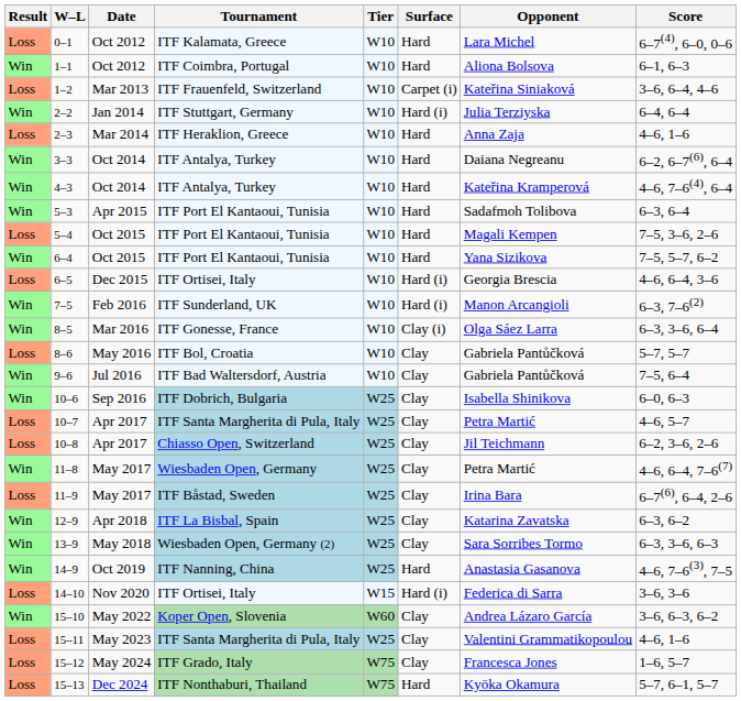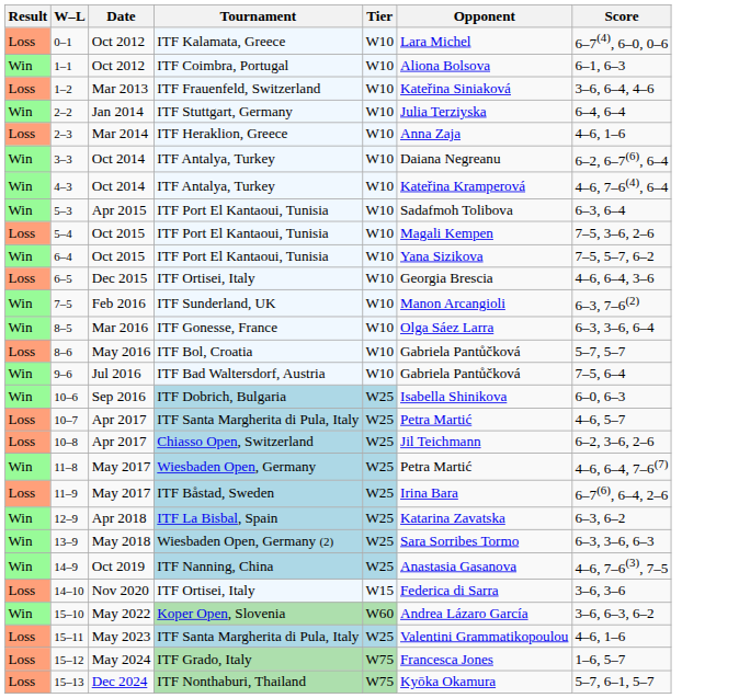 <table class="sortable wikitable">
 <tr>
 <th>Result</th>
 <th class="unsortable">W–L</th>
 <th>Date</th>
 <th>Tournament</th>
 <th>Tier</th>
-<th>Surface</th>
 <th>Opponent</th>
 <th class="unsortable">Score</th>
 </tr>
 <tr>
 <td style="background:#ffa07a;">Loss</td>
 <td><small>0–1</small></td>
 <td>Oct 2012</td>
 <td style="background:#f0f8ff;">ITF Kalamata, Greece</td>
 <td style="background:#f0f8ff;">W10</td>
-<td>Hard</td>
 <td> <a href='#'>Lara Michel</a></td>
 <td>6–7<sup>(4)</sup>, 6–0, 0–6</td>
 </tr>
 <tr>
 <td style="background:#98fb98;">Win</td>
 <td><small>1–1</small></td>
 <td>Oct 2012</td>
 <td style="background:#f0f8ff;">ITF Coimbra, Portugal</td>
 <td style="background:#f0f8ff;">W10</td>
-<td>Hard</td>
 <td> <a href='#'>Aliona Bolsova</a></td>
 <td>6–1, 6–3</td>
 </tr>
 <tr>
 <td style="background:#ffa07a;">Loss</td>
 <td><small>1–2</small></td>
 <td>Mar 2013</td>
 <td style="background:#f0f8ff;">ITF Frauenfeld, Switzerland</td>
 <td style="background:#f0f8ff;">W10</td>
-<td>Carpet (i)</td>
 <td> <a href='#'>Kateřina Siniaková</a></td>
 <td>3–6, 6–4, 4–6</td>
 </tr>
 <tr>
 <td style="background:#98fb98;">Win</td>
 <td><small>2–2</small></td>
 <td>Jan 2014</td>
 <td style="background:#f0f8ff;">ITF Stuttgart, Germany</td>
 <td style="background:#f0f8ff;">W10</td>
-<td>Hard (i)</td>
 <td> <a href='#'>Julia Terziyska</a></td>
 <td>6–4, 6–4</td>
 </tr>
 <tr>
 <td style="background:#ffa07a;">Loss</td>
 <td><small>2–3</small></td>
 <td>Mar 2014</td>
 <td style="background:#f0f8ff;">ITF Heraklion, Greece</td>
 <td style="background:#f0f8ff;">W10</td>
-<td>Hard</td>
 <td> <a href='#'>Anna Zaja</a></td>
 <td>4–6, 1–6</td>
 </tr>
 <tr>
 <td style="background:#98fb98;">Win</td>
 <td><small>3–3</small></td>
 <td>Oct 2014</td>
 <td style="background:#f0f8ff;">ITF Antalya, Turkey</td>
 <td style="background:#f0f8ff;">W10</td>
-<td>Hard</td>
 <td> Daiana Negreanu</td>
 <td>6–2, 6–7<sup>(6)</sup>, 6–4</td>
 </tr>
 <tr>
 <td style="background:#98fb98;">Win</td>
 <td><small>4–3</small></td>
 <td>Oct 2014</td>
 <td style="background:#f0f8ff;">ITF Antalya, Turkey</td>
 <td style="background:#f0f8ff;">W10</td>
-<td>Hard</td>
 <td> <a href='#'>Kateřina Kramperová</a></td>
 <td>4–6, 7–6<sup>(4)</sup>, 6–4</td>
 </tr>
 <tr>
 <td style="background:#98fb98;">Win</td>
 <td><small>5–3</small></td>
 <td>Apr 2015</td>
 <td style="background:#f0f8ff;">ITF Port El Kantaoui, Tunisia</td>
 <td style="background:#f0f8ff;">W10</td>
-<td>Hard</td>
 <td> Sadafmoh Tolibova</td>
 <td>6–3, 6–4</td>
 </tr>
 <tr>
 <td style="background:#ffa07a;">Loss</td>
 <td><small>5–4</small></td>
 <td>Oct 2015</td>
 <td style="background:#f0f8ff;">ITF Port El Kantaoui, Tunisia</td>
 <td style="background:#f0f8ff;">W10</td>
-<td>Hard</td>
 <td> <a href='#'>Magali Kempen</a></td>
 <td>7–5, 3–6, 2–6</td>
 </tr>
 <tr>
 <td style="background:#98fb98;">Win</td>
 <td><small>6–4</small></td>
 <td>Oct 2015</td>
 <td style="background:#f0f8ff;">ITF Port El Kantaoui, Tunisia</td>
 <td style="background:#f0f8ff;">W10</td>
-<td>Hard</td>
 <td> <a href='#'>Yana Sizikova</a></td>
 <td>7–5, 5–7, 6–2</td>
 </tr>
 <tr>
 <td style="background:#ffa07a;">Loss</td>
 <td><small>6–5</small></td>
 <td>Dec 2015</td>
 <td style="background:#f0f8ff;">ITF Ortisei, Italy</td>
 <td style="background:#f0f8ff;">W10</td>
-<td>Hard (i)</td>
 <td> Georgia Brescia</td>
 <td>4–6, 6–4, 3–6</td>
 </tr>
 <tr>
 <td style="background:#98fb98;">Win</td>
 <td><small>7–5</small></td>
 <td>Feb 2016</td>
 <td style="background:#f0f8ff;">ITF Sunderland, UK</td>
 <td style="background:#f0f8ff;">W10</td>
-<td>Hard (i)</td>
 <td> <a href='#'>Manon Arcangioli</a></td>
 <td>6–3, 7–6<sup>(2)</sup></td>
 </tr>
 <tr>
 <td style="background:#98fb98;">Win</td>
 <td><small>8–5</small></td>
 <td>Mar 2016</td>
 <td style="background:#f0f8ff;">ITF Gonesse, France</td>
 <td style="background:#f0f8ff;">W10</td>
-<td>Clay (i)</td>
 <td> <a href='#'>Olga Sáez Larra</a></td>
 <td>6–3, 3–6, 6–4</td>
 </tr>
 <tr>
 <td style="background:#ffa07a;">Loss</td>
 <td><small>8–6</small></td>
 <td>May 2016</td>
 <td style="background:#f0f8ff;">ITF Bol, Croatia</td>
 <td style="background:#f0f8ff;">W10</td>
-<td>Clay</td>
 <td> Gabriela Pantůčková</td>
 <td>5–7, 5–7</td>
 </tr>
 <tr>
 <td style="background:#98fb98;">Win</td>
 <td><small>9–6</small></td>
 <td>Jul 2016</td>
 <td style="background:#f0f8ff;">ITF Bad Waltersdorf, Austria</td>
 <td style="background:#f0f8ff;">W10</td>
-<td>Clay</td>
 <td> Gabriela Pantůčková</td>
 <td>7–5, 6–4</td>
 </tr>
 <tr>
 <td style="background:#98fb98;">Win</td>
 <td><small>10–6</small></td>
 <td>Sep 2016</td>
 <td style="background:lightblue;">ITF Dobrich, Bulgaria</td>
 <td style="background:lightblue;">W25</td>
-<td>Clay</td>
 <td> <a href='#'>Isabella Shinikova</a></td>
 <td>6–0, 6–3</td>
 </tr>
 <tr>
 <td style="background:#ffa07a;">Loss</td>
 <td><small>10–7</small></td>
 <td>Apr 2017</td>
 <td style="background:lightblue;">ITF Santa Margherita di Pula, Italy</td>
 <td style="background:lightblue;">W25</td>
-<td>Clay</td>
 <td> <a href='#'>Petra Martić</a></td>
 <td>4–6, 5–7</td>
 </tr>
 <tr>
 <td style="background:#ffa07a;">Loss</td>
 <td><small>10–8</small></td>
 <td>Apr 2017</td>
 <td style="background:lightblue;"><a href='#'>Chiasso Open</a>, Switzerland</td>
 <td style="background:lightblue;">W25</td>
-<td>Clay</td>
 <td> <a href='#'>Jil Teichmann</a></td>
 <td>6–2, 3–6, 2–6</td>
 </tr>
 <tr>
 <td style="background:#98fb98;">Win</td>
 <td><small>11–8</small></td>
 <td>May 2017</td>
 <td style="background:lightblue;"><a href='#'>Wiesbaden Open</a>, Germany</td>
 <td style="background:lightblue;">W25</td>
-<td>Clay</td>
 <td> Petra Martić</td>
 <td>4–6, 6–4, 7–6<sup>(7)</sup></td>
 </tr>
 <tr>
 <td style="background:#ffa07a;">Loss</td>
 <td><small>11–9</small></td>
 <td>May 2017</td>
 <td style="background:lightblue;">ITF Båstad, Sweden</td>
 <td style="background:lightblue;">W25</td>
-<td>Clay</td>
 <td> <a href='#'>Irina Bara</a></td>
 <td>6–7<sup>(6)</sup>, 6–4, 2–6</td>
 </tr>
 <tr>
 <td style="background:#98fb98;">Win</td>
 <td><small>12–9</small></td>
 <td>Apr 2018</td>
 <td style="background:lightblue;"><a href='#'>ITF La Bisbal</a>, Spain</td>
 <td style="background:lightblue;">W25</td>
-<td>Clay</td>
 <td> <a href='#'>Katarina Zavatska</a></td>
 <td>6–3, 6–2</td>
 </tr>
 <tr>
 <td style="background:#98fb98;">Win</td>
 <td><small>13–9</small></td>
 <td>May 2018</td>
 <td style="background:lightblue;">Wiesbaden Open, Germany <small>(2)</small></td>
 <td style="background:lightblue;">W25</td>
-<td>Clay</td>
 <td> <a href='#'>Sara Sorribes Tormo</a></td>
 <td>6–3, 3–6, 6–3</td>
 </tr>
 <tr>
 <td style="background:#98fb98;">Win</td>
 <td><small>14–9</small></td>
 <td>Oct 2019</td>
 <td style="background:lightblue;">ITF Nanning, China</td>
 <td style="background:lightblue;">W25</td>
-<td>Hard</td>
 <td> <a href='#'>Anastasia Gasanova</a></td>
 <td>4–6, 7–6<sup>(3)</sup>, 7–5</td>
 </tr>
 <tr>
 <td style="background:#ffa07a;">Loss</td>
 <td><small>14–10</small></td>
 <td>Nov 2020</td>
 <td style="background:#f0f8ff;">ITF Ortisei, Italy</td>
 <td style="background:#f0f8ff;">W15</td>
-<td>Hard (i)</td>
 <td> <a href='#'>Federica di Sarra</a></td>
 <td>3–6, 3–6</td>
 </tr>
 <tr>
 <td style="background:#98FB98;">Win</td>
 <td><small>15–10</small></td>
 <td>May 2022</td>
 <td style="background:#addfad;"><a href='#'>Koper Open</a>, Slovenia</td>
 <td style="background:#addfad;">W60</td>
-<td>Clay</td>
 <td> <a href='#'>Andrea Lázaro García</a></td>
 <td>3–6, 6–3, 6–2</td>
 </tr>
 <tr>
 <td style="background:#ffa07a;">Loss</td>
 <td><small>15–11</small></td>
 <td>May 2023</td>
 <td style="background:lightblue;">ITF Santa Margherita di Pula, Italy</td>
 <td style="background:lightblue;">W25</td>
-<td>Clay</td>
 <td> <a href='#'>Valentini Grammatikopoulou</a></td>
 <td>4–6, 1–6</td>
 </tr>
 <tr>
 <td style="background:#ffa07a;">Loss</td>
 <td><small>15–12</small></td>
 <td>May 2024</td>
 <td style="background:#addfad;">ITF Grado, Italy</td>
 <td style="background:#addfad;">W75</td>
-<td>Clay</td>
 <td> <a href='#'>Francesca Jones</a></td>
 <td>1–6, 5–7</td>
 </tr>
 <tr>
 <td style="background:#ffa07a;">Loss</td>
 <td><small>15–13</small></td>
 <td><a href='#'>Dec 2024</a></td>
 <td style="background:#addfad;">ITF Nonthaburi, Thailand</td>
 <td style="background:#addfad;">W75</td>
-<td>Hard</td>
 <td> <a href='#'>Kyōka Okamura</a></td>
 <td>5–7, 6–1, 5–7</td>
 </tr>
 </table>
